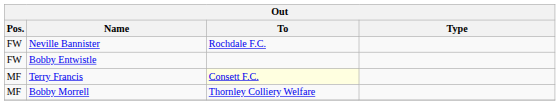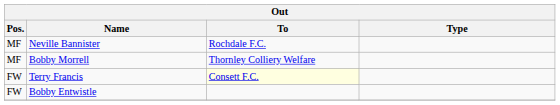 <table class="wikitable" style="font-size:100%;width:99%;">
 <tr>
 <th colspan="4">Out</th>
 </tr>
 <tr>
 <th width=3%>Pos.</th>
 <th width=33%>Name</th>
 <th width=28%>To</th>
 <th width=36%>Type</th>
 </tr>
 <tr>
-<td>FW</td>
+<td>MF</td>
 <td><a href='#'>Neville Bannister</a></td>
 <td><a href='#'>Rochdale F.C.</a></td>
+<td></td>
+</tr>
+<tr>
+<td>MF</td>
+<td><a href='#'>Bobby Morrell</a></td>
+<td><a href='#'>Thornley Colliery Welfare</a></td>
+<td></td>
+</tr>
+<tr>
+<td>FW</td>
+<td><a href='#'>Terry Francis</a></td>
+<td style="background: lightyellow;"><a href='#'>Consett F.C.</a></td>
 <td></td>
 </tr>
 <tr>
 <td>FW</td>
 <td><a href='#'>Bobby Entwistle</a></td>
 <td></td>
 <td></td>
 </tr>
 <tr>
-<td>MF</td>
-<td><a href='#'>Terry Francis</a></td>
-<td style="background: lightyellow;"><a href='#'>Consett F.C.</a></td>
-<td></td>
-</tr>
-<tr>
-<td>MF</td>
-<td><a href='#'>Bobby Morrell</a></td>
-<td><a href='#'>Thornley Colliery Welfare</a></td>
-<td></td>
-</tr>
-<tr>
 </tr>
 </table>
